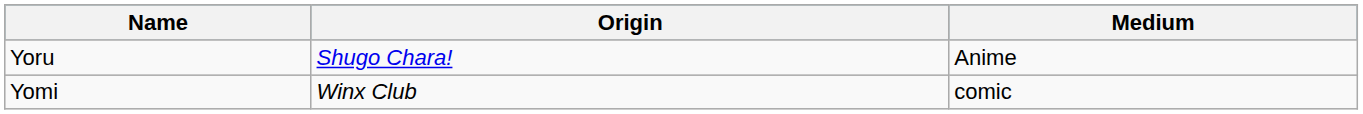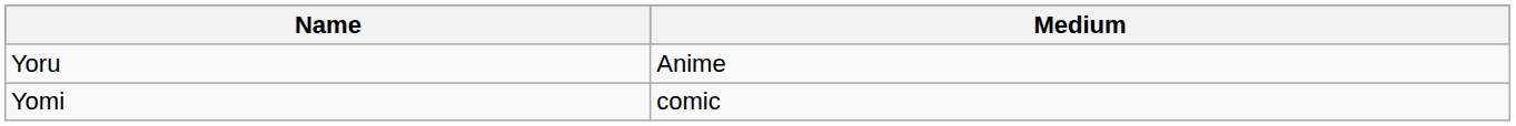 <table class="wikitable sortable" style="width:70%; font-size:90%;">
 <tr style="background:#115a6c;">
 <th>Name</th>
-<th>Origin</th>
 <th>Medium</th>
 </tr>
 <tr>
 <td>Yoru</td>
-<td><em><a href='#'>Shugo Chara!</a></em></td>
 <td>Anime</td>
 </tr>
 <tr>
 <td>Yomi</td>
-<td><em>Winx Club</em></td>
 <td>comic</td>
 </tr>
 </table>
